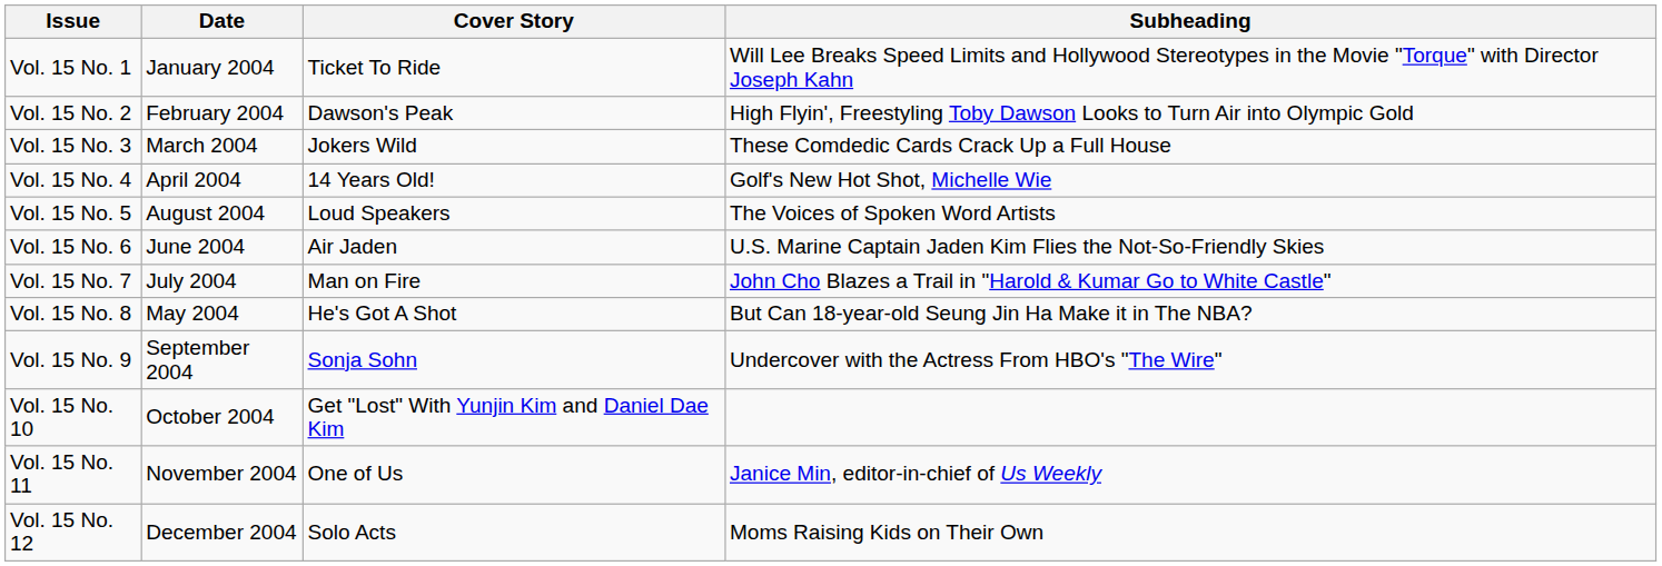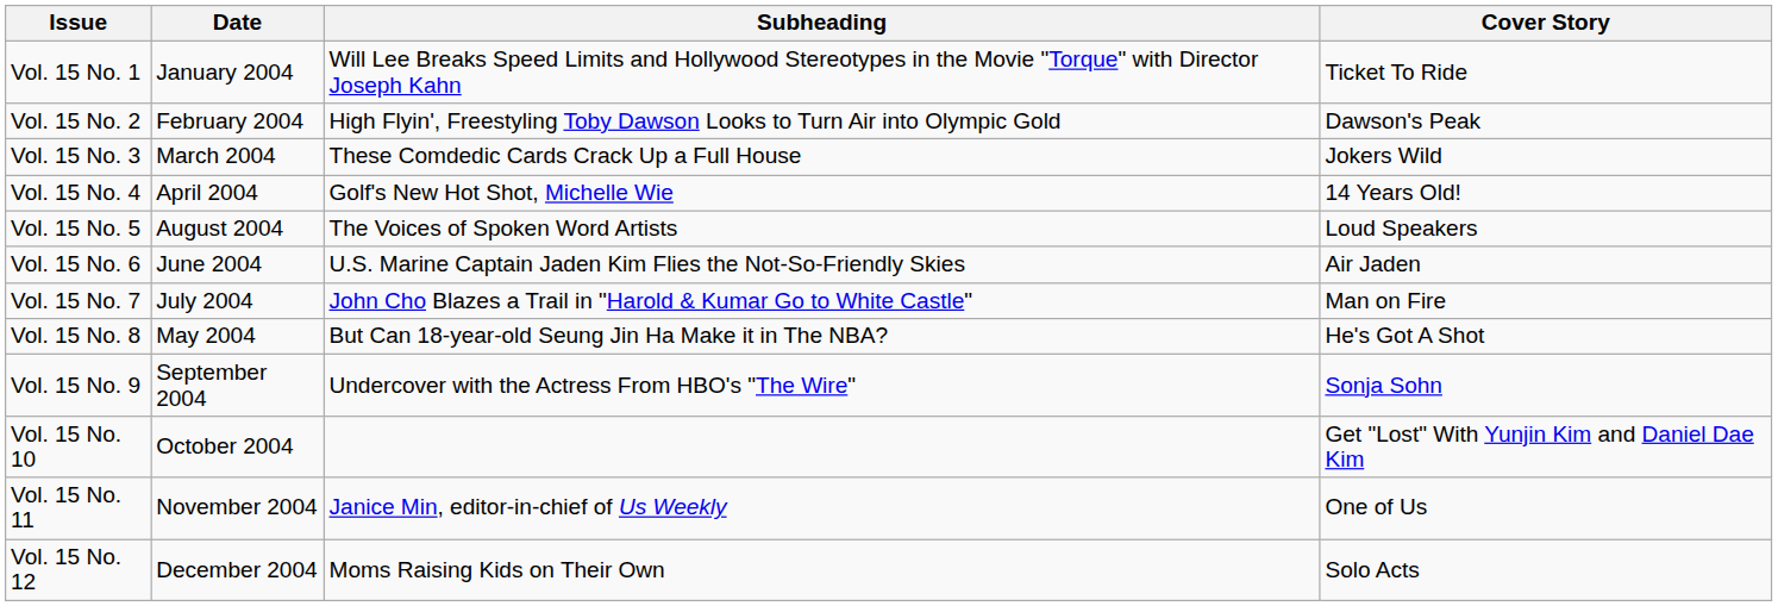 <table class="wikitable">
 <tr>
 <th>Issue</th>
 <th>Date</th>
+<th>Subheading</th>
 <th>Cover Story</th>
-<th>Subheading</th>
 </tr>
 <tr>
 <td>Vol. 15 No. 1</td>
 <td>January 2004</td>
+<td>Will Lee Breaks Speed Limits and Hollywood Stereotypes in the Movie "<a href='#'>Torque</a>" with Director <a href='#'>Joseph Kahn</a></td>
 <td>Ticket To Ride</td>
-<td>Will Lee Breaks Speed Limits and Hollywood Stereotypes in the Movie "<a href='#'>Torque</a>" with Director <a href='#'>Joseph Kahn</a></td>
 </tr>
 <tr>
 <td>Vol. 15 No. 2</td>
 <td>February 2004</td>
+<td>High Flyin', Freestyling <a href='#'>Toby Dawson</a> Looks to Turn Air into Olympic Gold</td>
 <td>Dawson's Peak</td>
-<td>High Flyin', Freestyling <a href='#'>Toby Dawson</a> Looks to Turn Air into Olympic Gold</td>
 </tr>
 <tr>
 <td>Vol. 15 No. 3</td>
 <td>March 2004</td>
+<td>These Comdedic Cards Crack Up a Full House</td>
 <td>Jokers Wild</td>
-<td>These Comdedic Cards Crack Up a Full House</td>
 </tr>
 <tr>
 <td>Vol. 15 No. 4</td>
 <td>April 2004</td>
+<td>Golf's New Hot Shot, <a href='#'>Michelle Wie</a></td>
 <td>14 Years Old!</td>
-<td>Golf's New Hot Shot, <a href='#'>Michelle Wie</a></td>
 </tr>
 <tr>
 <td>Vol. 15 No. 5</td>
 <td>August 2004</td>
+<td>The Voices of Spoken Word Artists</td>
 <td>Loud Speakers</td>
-<td>The Voices of Spoken Word Artists</td>
 </tr>
 <tr>
 <td>Vol. 15 No. 6</td>
 <td>June 2004</td>
+<td>U.S. Marine Captain Jaden Kim Flies the Not-So-Friendly Skies</td>
 <td>Air Jaden</td>
-<td>U.S. Marine Captain Jaden Kim Flies the Not-So-Friendly Skies</td>
 </tr>
 <tr>
 <td>Vol. 15 No. 7</td>
 <td>July 2004</td>
+<td><a href='#'>John Cho</a> Blazes a Trail in "<a href='#'>Harold & Kumar Go to White Castle</a>"</td>
 <td>Man on Fire</td>
-<td><a href='#'>John Cho</a> Blazes a Trail in "<a href='#'>Harold & Kumar Go to White Castle</a>"</td>
 </tr>
 <tr>
 <td>Vol. 15 No. 8</td>
 <td>May 2004</td>
+<td>But Can 18-year-old Seung Jin Ha Make it in The NBA?</td>
 <td>He's Got A Shot</td>
-<td>But Can 18-year-old Seung Jin Ha Make it in The NBA?</td>
 </tr>
 <tr>
 <td>Vol. 15 No. 9</td>
 <td>September 2004</td>
+<td>Undercover with the Actress From HBO's "<a href='#'>The Wire</a>"</td>
 <td><a href='#'>Sonja Sohn</a></td>
-<td>Undercover with the Actress From HBO's "<a href='#'>The Wire</a>"</td>
 </tr>
 <tr>
 <td>Vol. 15 No. 10</td>
 <td>October 2004</td>
+<td></td>
 <td>Get "Lost" With <a href='#'>Yunjin Kim</a> and <a href='#'>Daniel Dae Kim</a></td>
-<td></td>
 </tr>
 <tr>
 <td>Vol. 15 No. 11</td>
 <td>November 2004</td>
+<td><a href='#'>Janice Min</a>, editor-in-chief of <em><a href='#'>Us Weekly</a></em></td>
 <td>One of Us</td>
-<td><a href='#'>Janice Min</a>, editor-in-chief of <em><a href='#'>Us Weekly</a></em></td>
 </tr>
 <tr>
 <td>Vol. 15 No. 12</td>
 <td>December 2004</td>
+<td>Moms Raising Kids on Their Own</td>
 <td>Solo Acts</td>
-<td>Moms Raising Kids on Their Own</td>
 </tr>
 </table>
